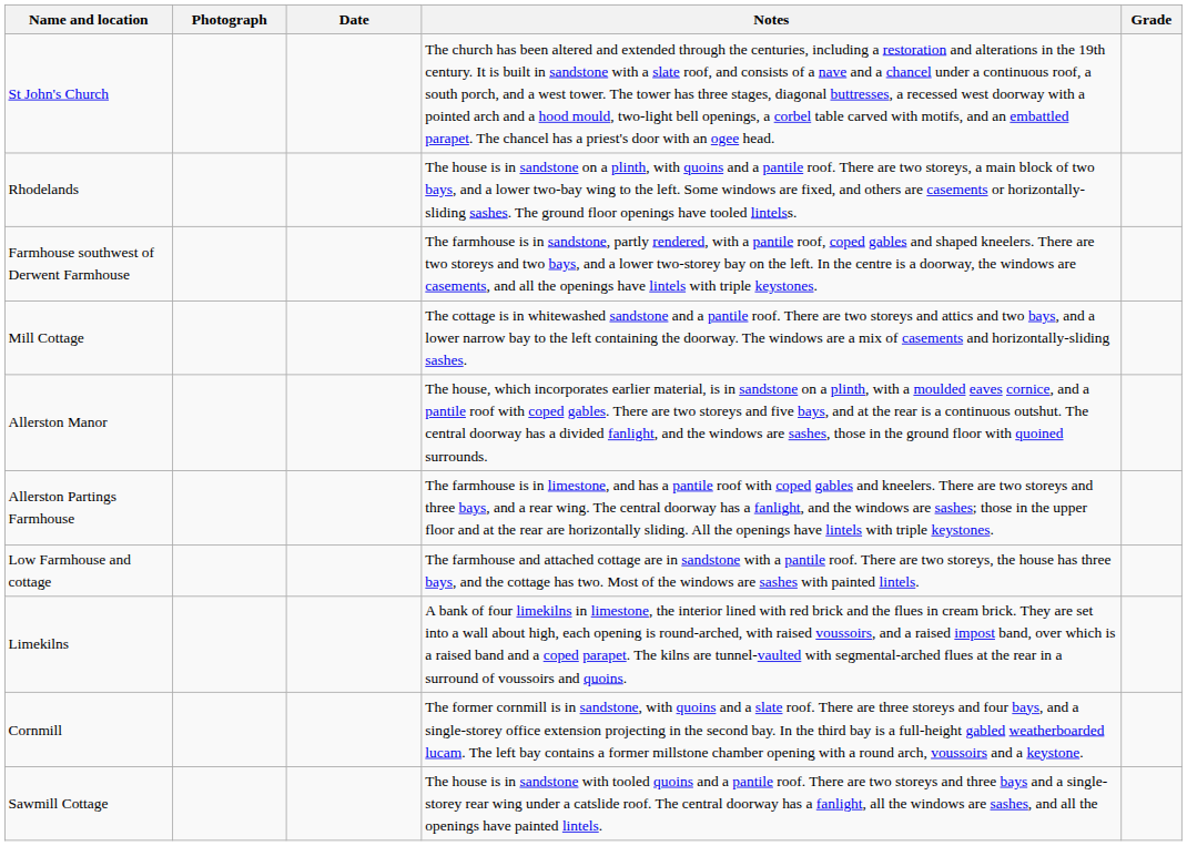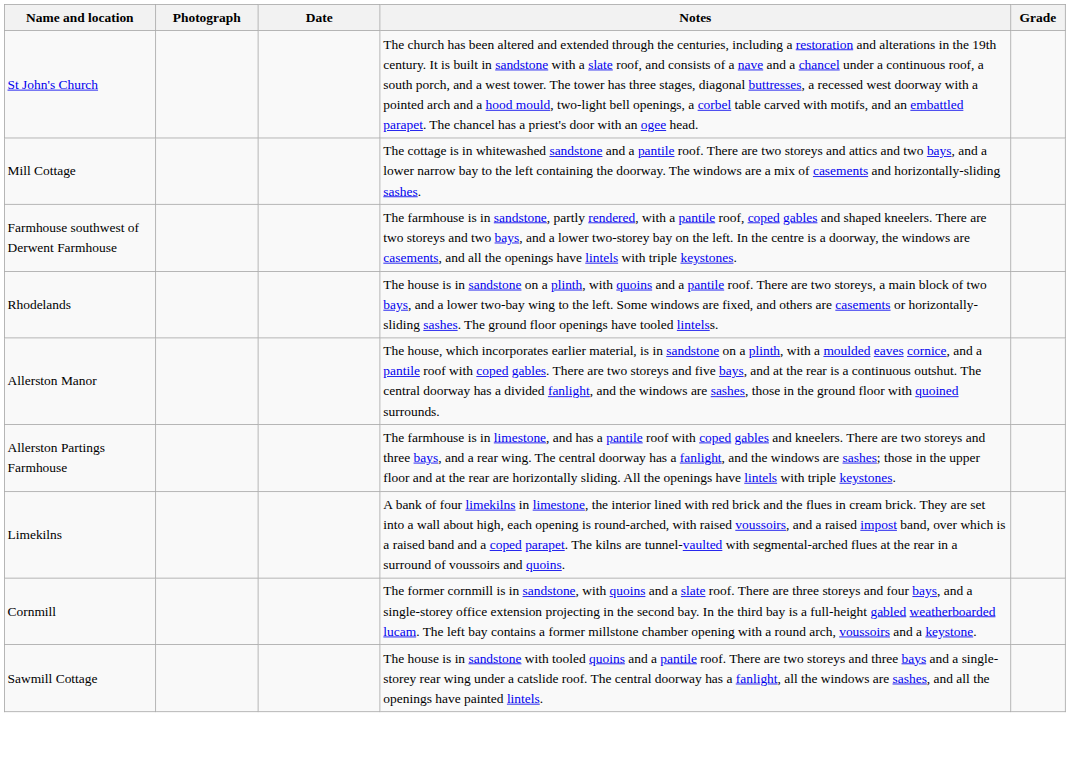 <table class="wikitable sortable plainrowheaders" style="width:100%; border:0px; text-align:left; line-height:150%">
 <tr>
 <th scope="col"  style="width:150px">Name and location</th>
 <th scope="col"  style="width:100px" class="unsortable">Photograph</th>
 <th scope="col"  style="width:120px">Date</th>
 <th scope="col"  style="width:650px" class="unsortable">Notes</th>
 <th scope="col"  style="width:50px">Grade</th>
 </tr>
 <tr>
 <td><a href='#'>St John's Church</a><br><small></small></td>
 <td></td>
 <td align="center"></td>
 <td>The church has been altered and extended through the centuries, including a <a href='#'>restoration</a> and alterations in the 19th century.  It is built in <a href='#'>sandstone</a> with a <a href='#'>slate</a> roof, and consists of a <a href='#'>nave</a> and a <a href='#'>chancel</a> under a continuous roof, a south porch, and a west tower.  The tower has three stages, diagonal <a href='#'>buttresses</a>, a recessed west doorway with a pointed arch and a <a href='#'>hood mould</a>, two-light bell openings, a <a href='#'>corbel</a> table carved with motifs, and an <a href='#'>embattled</a> <a href='#'>parapet</a>.  The chancel has a priest's door with an <a href='#'>ogee</a> head.</td>
 <td align="center" ></td>
 </tr>
 <tr>
-<td>Rhodelands<br><small></small></td>
+<td>Mill Cottage<br><small></small></td>
 <td></td>
 <td align="center"></td>
-<td>The house is in <a href='#'>sandstone</a> on a <a href='#'>plinth</a>, with <a href='#'>quoins</a> and a <a href='#'>pantile</a> roof.  There are two storeys, a main block of two <a href='#'>bays</a>, and a lower two-bay wing to the left.  Some windows are fixed, and others are <a href='#'>casements</a> or horizontally-sliding <a href='#'>sashes</a>.  The ground floor openings have tooled <a href='#'>lintels</a>s.</td>
+<td>The cottage is in whitewashed <a href='#'>sandstone</a> and a <a href='#'>pantile</a> roof.  There are two storeys and attics and two <a href='#'>bays</a>, and a lower narrow bay to the left containing the doorway.  The windows are a mix of <a href='#'>casements</a> and horizontally-sliding <a href='#'>sashes</a>.</td>
 <td align="center" ></td>
 </tr>
 <tr>
 <td>Farmhouse southwest of Derwent Farmhouse<br><small></small></td>
 <td></td>
 <td align="center"></td>
 <td>The farmhouse is in <a href='#'>sandstone</a>, partly <a href='#'>rendered</a>, with a <a href='#'>pantile</a> roof, <a href='#'>coped</a> <a href='#'>gables</a> and shaped kneelers.  There are two storeys and two <a href='#'>bays</a>, and a lower two-storey bay on the left.  In the centre is a doorway, the windows are <a href='#'>casements</a>, and all the openings have <a href='#'>lintels</a> with triple <a href='#'>keystones</a>.</td>
 <td align="center" ></td>
 </tr>
 <tr>
-<td>Mill Cottage<br><small></small></td>
+<td>Rhodelands<br><small></small></td>
 <td></td>
 <td align="center"></td>
-<td>The cottage is in whitewashed <a href='#'>sandstone</a> and a <a href='#'>pantile</a> roof.  There are two storeys and attics and two <a href='#'>bays</a>, and a lower narrow bay to the left containing the doorway.  The windows are a mix of <a href='#'>casements</a> and horizontally-sliding <a href='#'>sashes</a>.</td>
+<td>The house is in <a href='#'>sandstone</a> on a <a href='#'>plinth</a>, with <a href='#'>quoins</a> and a <a href='#'>pantile</a> roof.  There are two storeys, a main block of two <a href='#'>bays</a>, and a lower two-bay wing to the left.  Some windows are fixed, and others are <a href='#'>casements</a> or horizontally-sliding <a href='#'>sashes</a>.  The ground floor openings have tooled <a href='#'>lintels</a>s.</td>
 <td align="center" ></td>
 </tr>
 <tr>
 <td>Allerston Manor<br><small></small></td>
 <td></td>
 <td align="center"></td>
 <td>The house, which incorporates earlier material, is in <a href='#'>sandstone</a> on a <a href='#'>plinth</a>, with a <a href='#'>moulded</a> <a href='#'>eaves</a> <a href='#'>cornice</a>, and a <a href='#'>pantile</a> roof with <a href='#'>coped</a> <a href='#'>gables</a>.  There are two storeys and five <a href='#'>bays</a>, and at the rear is a continuous outshut.  The central doorway has a divided <a href='#'>fanlight</a>, and the windows are <a href='#'>sashes</a>, those in the ground floor with <a href='#'>quoined</a> surrounds.</td>
 <td align="center" ></td>
 </tr>
 <tr>
 <td>Allerston Partings Farmhouse<br><small></small></td>
 <td></td>
 <td align="center"></td>
 <td>The farmhouse is in <a href='#'>limestone</a>, and has a <a href='#'>pantile</a> roof with <a href='#'>coped</a> <a href='#'>gables</a> and kneelers.  There are two storeys and three <a href='#'>bays</a>, and a rear wing.  The central doorway has a <a href='#'>fanlight</a>, and the windows are <a href='#'>sashes</a>; those in the upper floor and at the rear are horizontally sliding.  All the openings have <a href='#'>lintels</a> with triple <a href='#'>keystones</a>.</td>
-<td align="center" ></td>
-</tr>
-<tr>
-<td>Low Farmhouse and cottage<br><small></small></td>
-<td></td>
-<td align="center"></td>
-<td>The farmhouse and attached cottage are in <a href='#'>sandstone</a> with a <a href='#'>pantile</a> roof.  There are two storeys, the house has three <a href='#'>bays</a>, and the cottage has two.  Most of the windows are <a href='#'>sashes</a> with painted <a href='#'>lintels</a>.</td>
 <td align="center" ></td>
 </tr>
 <tr>
 <td>Limekilns<br><small></small></td>
 <td></td>
 <td align="center"></td>
 <td>A bank of four <a href='#'>limekilns</a> in <a href='#'>limestone</a>, the interior lined with red brick and the flues in cream brick.  They are set into a wall about  high, each opening is round-arched, with raised <a href='#'>voussoirs</a>, and a raised <a href='#'>impost</a> band, over which is a raised band and a <a href='#'>coped</a> <a href='#'>parapet</a>.  The kilns are tunnel-<a href='#'>vaulted</a> with segmental-arched flues at the rear in a surround of voussoirs and <a href='#'>quoins</a>.</td>
 <td align="center" ></td>
 </tr>
 <tr>
 <td>Cornmill<br><small></small></td>
 <td></td>
 <td align="center"></td>
 <td>The former cornmill is in <a href='#'>sandstone</a>, with <a href='#'>quoins</a> and a <a href='#'>slate</a> roof.  There are three storeys and four <a href='#'>bays</a>, and a single-storey office extension projecting in the second bay. In the third bay is a full-height <a href='#'>gabled</a> <a href='#'>weatherboarded</a> <a href='#'>lucam</a>.  The left bay contains a former millstone chamber opening with a round arch, <a href='#'>voussoirs</a> and a <a href='#'>keystone</a>.</td>
 <td align="center" ></td>
 </tr>
 <tr>
 <td>Sawmill Cottage<br><small></small></td>
 <td></td>
 <td align="center"></td>
 <td>The house is in <a href='#'>sandstone</a> with tooled <a href='#'>quoins</a> and a <a href='#'>pantile</a> roof.  There are two storeys and three <a href='#'>bays</a> and a single-storey rear wing under a catslide roof.  The central doorway has a <a href='#'>fanlight</a>, all the windows are <a href='#'>sashes</a>, and all the openings have painted <a href='#'>lintels</a>.</td>
 <td align="center" ></td>
 </tr>
 <tr>
 </tr>
 </table>
